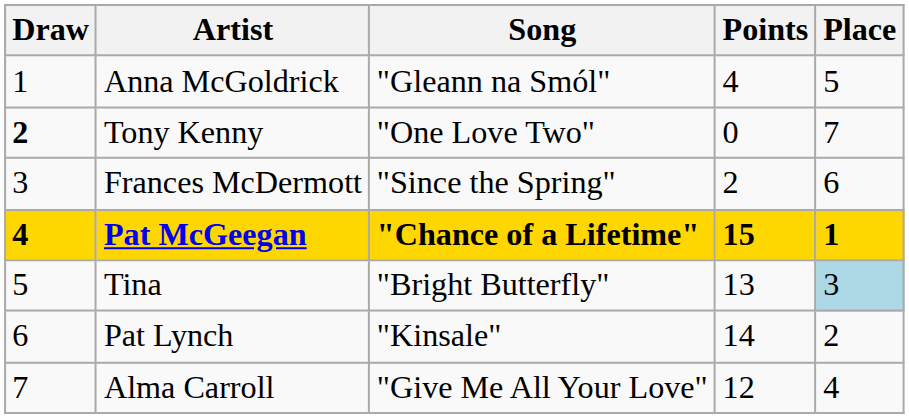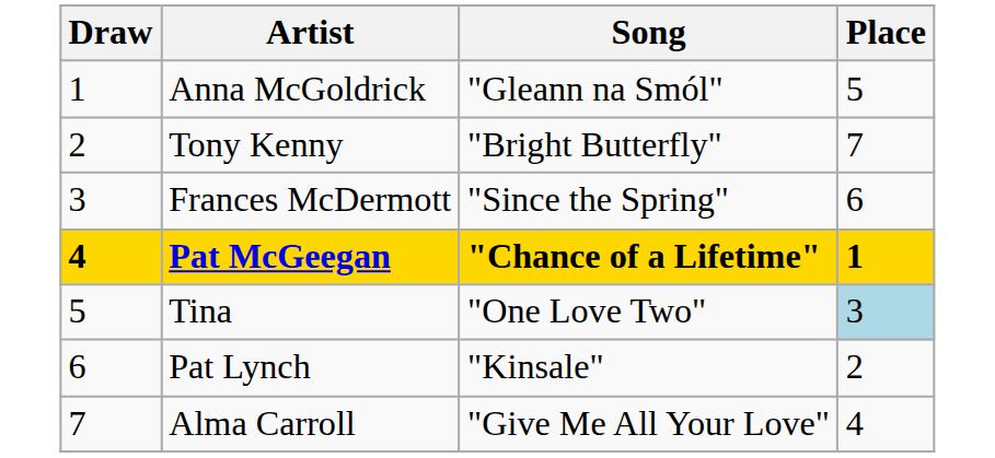 <table class="sortable wikitable" style="margin: 1em auto 1em auto">
 <tr>
 <th>Draw</th>
 <th>Artist</th>
 <th>Song</th>
-<th>Points</th>
 <th>Place</th>
 </tr>
 <tr>
 <td>1</td>
 <td>Anna McGoldrick</td>
 <td>"Gleann na Smól"</td>
-<td>4</td>
 <td>5</td>
 </tr>
 <tr>
-<td><strong>2</strong></td>
+<td>2</td>
 <td>Tony Kenny</td>
-<td>"One Love Two"</td>
-<td>0</td>
+<td>"Bright Butterfly"</td>
 <td>7</td>
 </tr>
 <tr>
 <td>3</td>
 <td>Frances McDermott</td>
 <td>"Since the Spring"</td>
-<td>2</td>
 <td>6</td>
 </tr>
 <tr bgcolor="gold">
 <td><strong>4</strong></td>
 <td><strong><a href='#'>Pat McGeegan</a></strong></td>
 <td><strong>"Chance of a Lifetime"</strong></td>
-<td><strong>15</strong></td>
 <td><strong>1</strong></td>
 </tr>
 <tr>
 <td>5</td>
 <td>Tina</td>
-<td>"Bright Butterfly"</td>
-<td>13</td>
+<td>"One Love Two"</td>
 <td style="background: lightblue;">3</td>
 </tr>
 <tr>
 <td>6</td>
 <td>Pat Lynch</td>
 <td>"Kinsale"</td>
-<td>14</td>
 <td>2</td>
 </tr>
 <tr>
 <td>7</td>
 <td>Alma Carroll</td>
 <td>"Give Me All Your Love"</td>
-<td>12</td>
 <td>4</td>
 </tr>
 </table>
